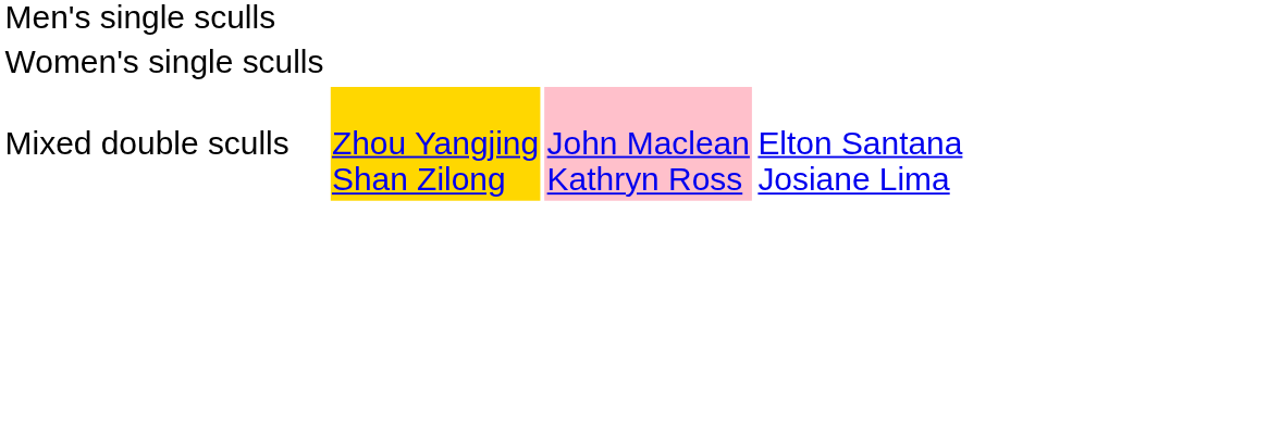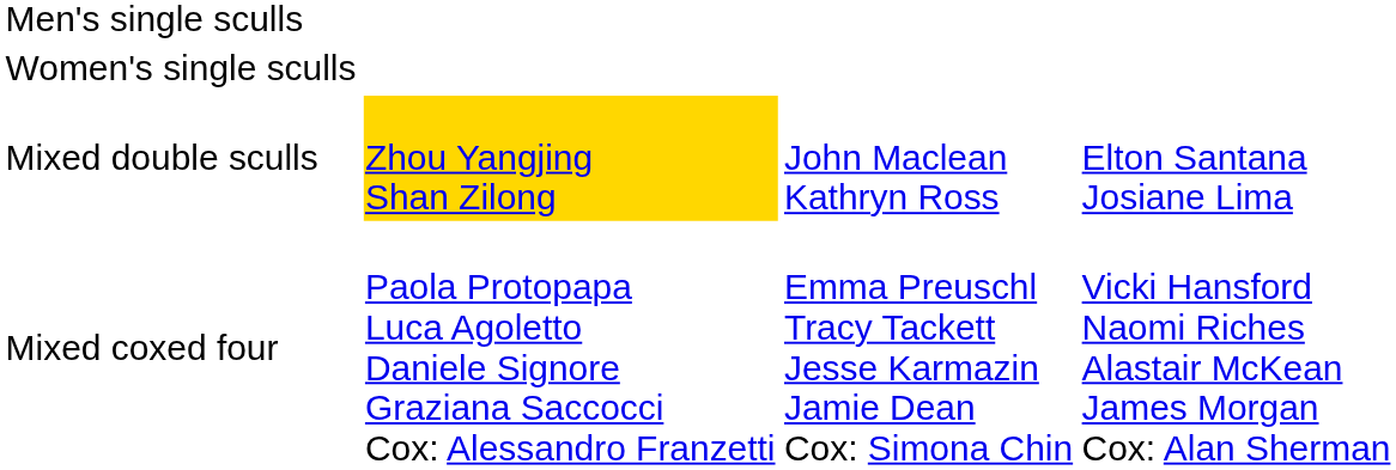 <table>
 <tr>
 <td>Men's single sculls<br></td>
 <td></td>
 <td></td>
 <td></td>
 </tr>
 <tr>
 <td>Women's single sculls<br></td>
 <td></td>
 <td></td>
 <td></td>
 </tr>
 <tr>
 <td>Mixed double sculls<br></td>
 <td style="background: gold;"> <br> <a href='#'>Zhou Yangjing</a> <br> <a href='#'>Shan Zilong</a></td>
-<td style="background: pink;"> <br> <a href='#'>John Maclean</a> <br> <a href='#'>Kathryn Ross</a></td>
+<td> <br> <a href='#'>John Maclean</a> <br> <a href='#'>Kathryn Ross</a></td>
 <td> <br> <a href='#'>Elton Santana</a> <br> <a href='#'>Josiane Lima</a></td>
 </tr>
+<tr>
+<td>Mixed coxed four<br></td>
+<td> <br> <a href='#'>Paola Protopapa</a> <br> <a href='#'>Luca Agoletto</a> <br> <a href='#'>Daniele Signore</a> <br> <a href='#'>Graziana Saccocci</a> <br> Cox: <a href='#'>Alessandro Franzetti</a></td>
+<td> <br> <a href='#'>Emma Preuschl</a> <br> <a href='#'>Tracy Tackett</a> <br> <a href='#'>Jesse Karmazin</a> <br> <a href='#'>Jamie Dean</a> <br> Cox: <a href='#'>Simona Chin</a></td>
+<td> <br> <a href='#'>Vicki Hansford</a> <br> <a href='#'>Naomi Riches</a> <br> <a href='#'>Alastair McKean</a> <br> <a href='#'>James Morgan</a> <br> Cox: <a href='#'>Alan Sherman</a></td>
+</tr>
 </table>
